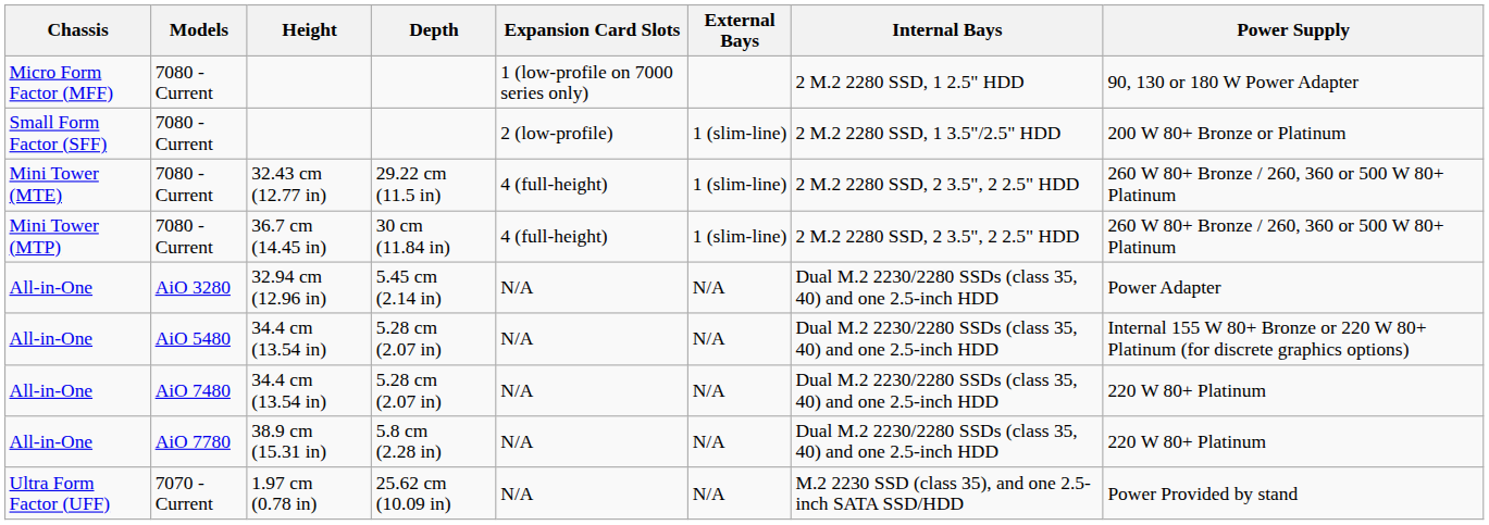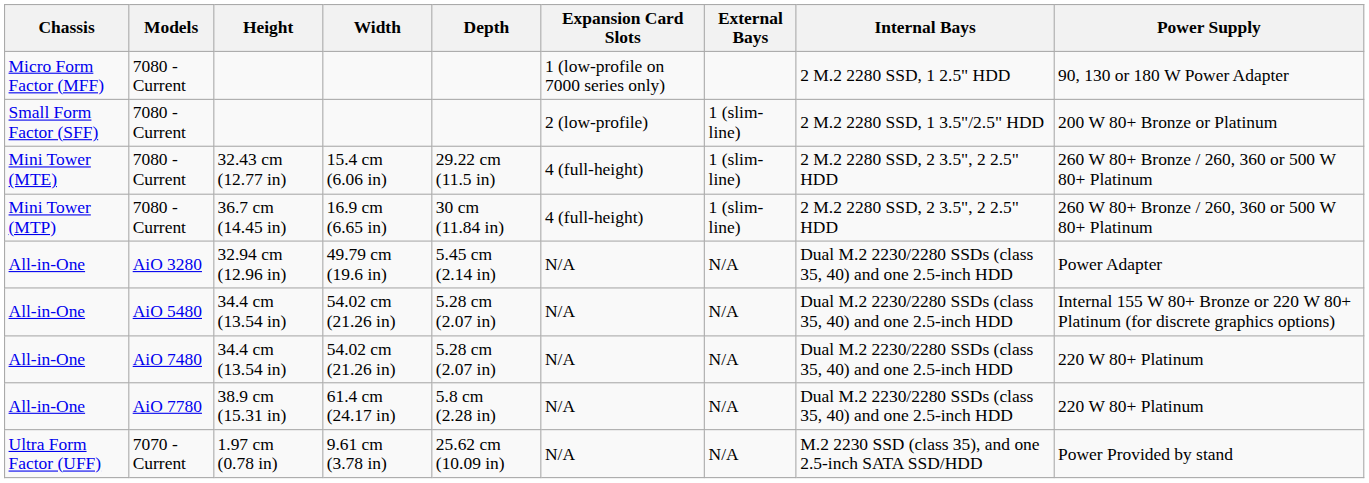 <table class="wikitable">
 <tr>
 <th>Chassis</th>
 <th>Models</th>
 <th>Height</th>
+<th>Width</th>
 <th>Depth</th>
 <th>Expansion Card Slots</th>
 <th>External Bays</th>
 <th>Internal Bays</th>
 <th>Power Supply</th>
 </tr>
 <tr>
 <td><a href='#'>Micro Form Factor (MFF)</a></td>
 <td>7080 - Current</td>
+<td></td>
 <td></td>
 <td></td>
 <td>1 (low-profile on 7000 series only)</td>
 <td></td>
 <td>2 M.2 2280 SSD, 1 2.5" HDD</td>
 <td>90, 130 or 180 W Power Adapter</td>
 </tr>
 <tr>
 <td><a href='#'>Small Form Factor (SFF)</a></td>
 <td>7080 - Current</td>
 <td></td>
 <td></td>
+<td></td>
 <td>2 (low-profile)</td>
 <td>1 (slim-line)</td>
 <td>2 M.2 2280 SSD, 1 3.5"/2.5" HDD</td>
 <td>200 W 80+ Bronze or Platinum</td>
 </tr>
 <tr>
 <td><a href='#'>Mini Tower (MTE)</a></td>
 <td>7080 - Current</td>
 <td>32.43 cm (12.77 in)</td>
+<td>15.4 cm (6.06 in)</td>
 <td>29.22 cm (11.5 in)</td>
 <td>4 (full-height)</td>
 <td>1 (slim-line)</td>
 <td>2 M.2 2280 SSD, 2 3.5", 2 2.5" HDD</td>
 <td>260 W 80+ Bronze / 260, 360 or 500 W 80+ Platinum</td>
 </tr>
 <tr>
 <td><a href='#'>Mini Tower (MTP)</a></td>
 <td>7080 - Current</td>
 <td>36.7 cm (14.45 in)</td>
+<td>16.9 cm (6.65 in)</td>
 <td>30 cm (11.84 in)</td>
 <td>4 (full-height)</td>
 <td>1 (slim-line)</td>
 <td>2 M.2 2280 SSD, 2 3.5", 2 2.5" HDD</td>
 <td>260 W 80+ Bronze / 260, 360 or 500 W 80+ Platinum</td>
 </tr>
 <tr>
 <td><a href='#'>All-in-One</a></td>
 <td><a href='#'>AiO 3280</a></td>
 <td>32.94 cm (12.96 in)</td>
+<td>49.79 cm (19.6 in)</td>
 <td>5.45 cm (2.14 in)</td>
 <td>N/A</td>
 <td>N/A</td>
 <td>Dual M.2 2230/2280 SSDs (class 35, 40) and one 2.5-inch HDD</td>
 <td>Power Adapter</td>
 </tr>
 <tr>
 <td><a href='#'>All-in-One</a></td>
 <td><a href='#'>AiO 5480</a></td>
 <td>34.4 cm (13.54 in)</td>
+<td>54.02 cm (21.26 in)</td>
 <td>5.28 cm (2.07 in)</td>
 <td>N/A</td>
 <td>N/A</td>
 <td>Dual M.2 2230/2280 SSDs (class 35, 40) and one 2.5-inch HDD</td>
 <td>Internal 155 W 80+ Bronze or 220 W 80+ Platinum (for discrete graphics options)</td>
 </tr>
 <tr>
 <td><a href='#'>All-in-One</a></td>
 <td><a href='#'>AiO 7480</a></td>
 <td>34.4 cm (13.54 in)</td>
+<td>54.02 cm (21.26 in)</td>
 <td>5.28 cm (2.07 in)</td>
 <td>N/A</td>
 <td>N/A</td>
 <td>Dual M.2 2230/2280 SSDs (class 35, 40) and one 2.5-inch HDD</td>
 <td>220 W 80+ Platinum</td>
 </tr>
 <tr>
 <td><a href='#'>All-in-One</a></td>
 <td><a href='#'>AiO 7780</a></td>
 <td>38.9 cm (15.31 in)</td>
+<td>61.4 cm (24.17 in)</td>
 <td>5.8 cm (2.28 in)</td>
 <td>N/A</td>
 <td>N/A</td>
 <td>Dual M.2 2230/2280 SSDs (class 35, 40) and one 2.5-inch HDD</td>
 <td>220 W 80+ Platinum</td>
 </tr>
 <tr>
 <td><a href='#'>Ultra Form Factor (UFF)</a></td>
 <td>7070 - Current</td>
 <td>1.97 cm (0.78 in)</td>
+<td>9.61 cm (3.78 in)</td>
 <td>25.62 cm (10.09 in)</td>
 <td>N/A</td>
 <td>N/A</td>
 <td>M.2 2230 SSD (class 35), and one 2.5-inch SATA SSD/HDD</td>
 <td>Power Provided by stand</td>
 </tr>
 </table>
